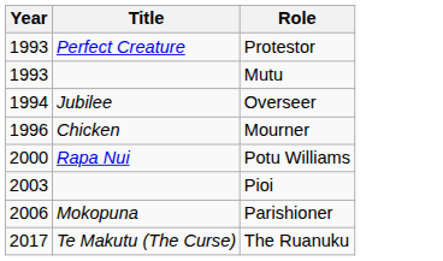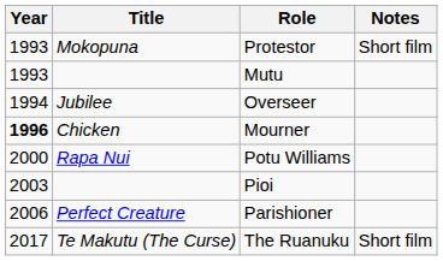 <table class="wikitable sortable">
 <tr>
 <th>Year</th>
 <th>Title</th>
 <th>Role</th>
+<th class="unsortable">Notes</th>
 </tr>
 <tr>
 <td>1993</td>
-<td><em><a href='#'>Perfect Creature</a></em></td>
+<td><em>Mokopuna</em></td>
 <td>Protestor</td>
+<td>Short film</td>
 </tr>
 <tr>
 <td>1993</td>
 <td><em></em></td>
 <td>Mutu</td>
+<td></td>
 </tr>
 <tr>
 <td>1994</td>
 <td><em>Jubilee</em></td>
 <td>Overseer</td>
+<td></td>
 </tr>
 <tr>
-<td>1996</td>
+<td><strong>1996</strong></td>
 <td><em>Chicken</em></td>
 <td>Mourner</td>
+<td></td>
 </tr>
 <tr>
 <td>2000</td>
 <td><em><a href='#'>Rapa Nui</a></em></td>
 <td>Potu Williams</td>
+<td></td>
 </tr>
 <tr>
 <td>2003</td>
 <td><em></em></td>
 <td>Pioi</td>
+<td></td>
 </tr>
 <tr>
 <td>2006</td>
-<td><em>Mokopuna</em></td>
+<td><em><a href='#'>Perfect Creature</a></em></td>
 <td>Parishioner</td>
+<td></td>
 </tr>
 <tr>
 <td>2017</td>
 <td><em>Te Makutu (The Curse)</em></td>
 <td>The Ruanuku</td>
+<td>Short film</td>
 </tr>
 </table>
